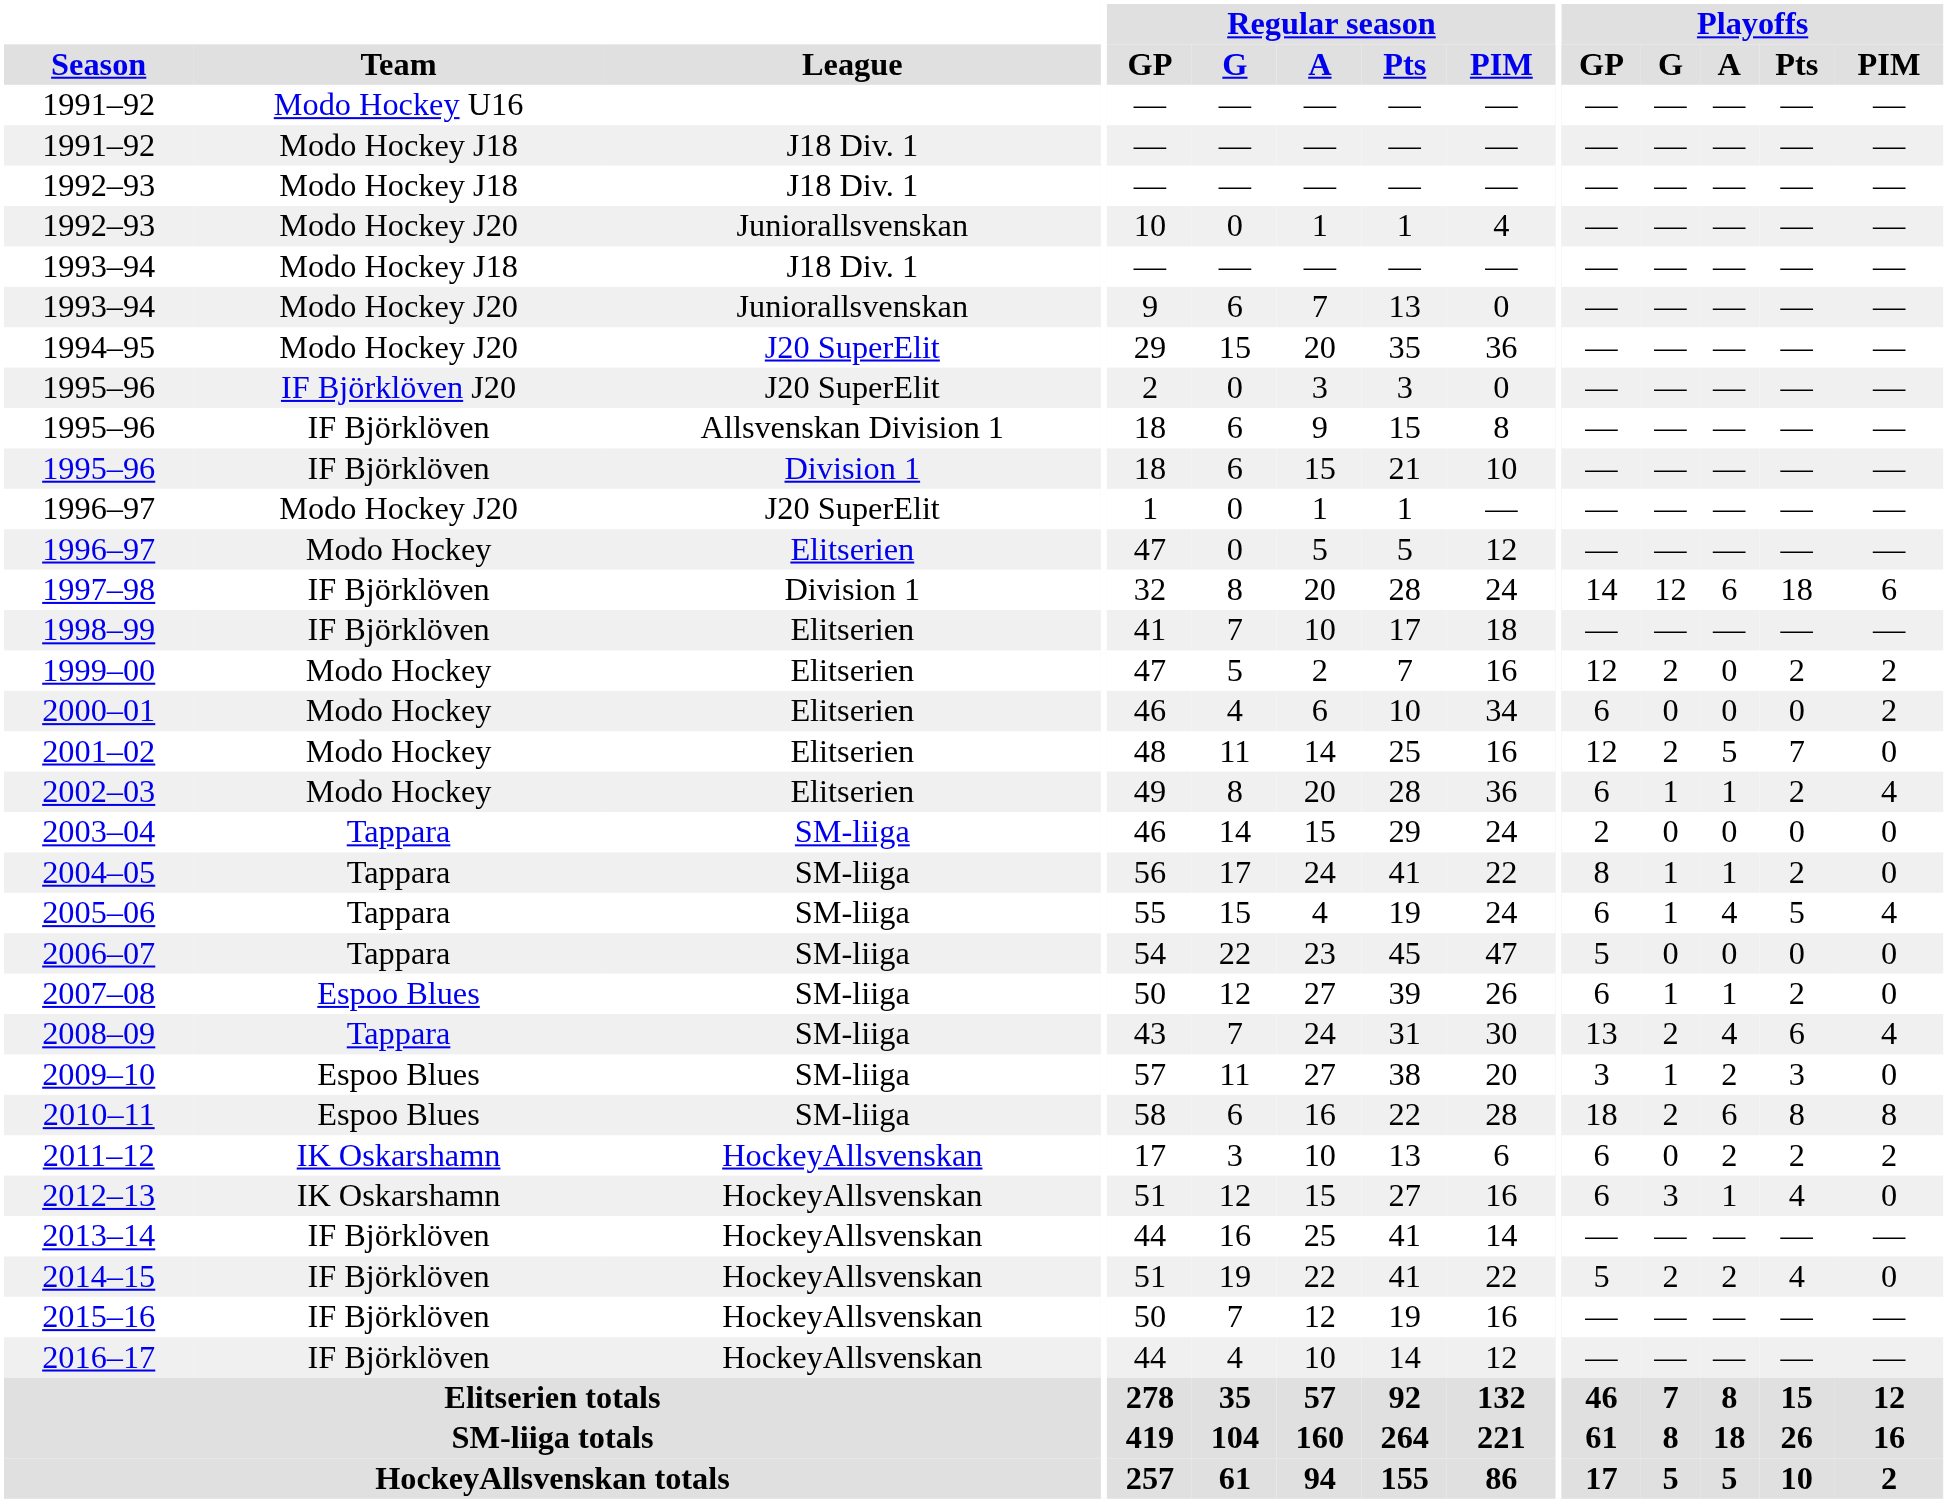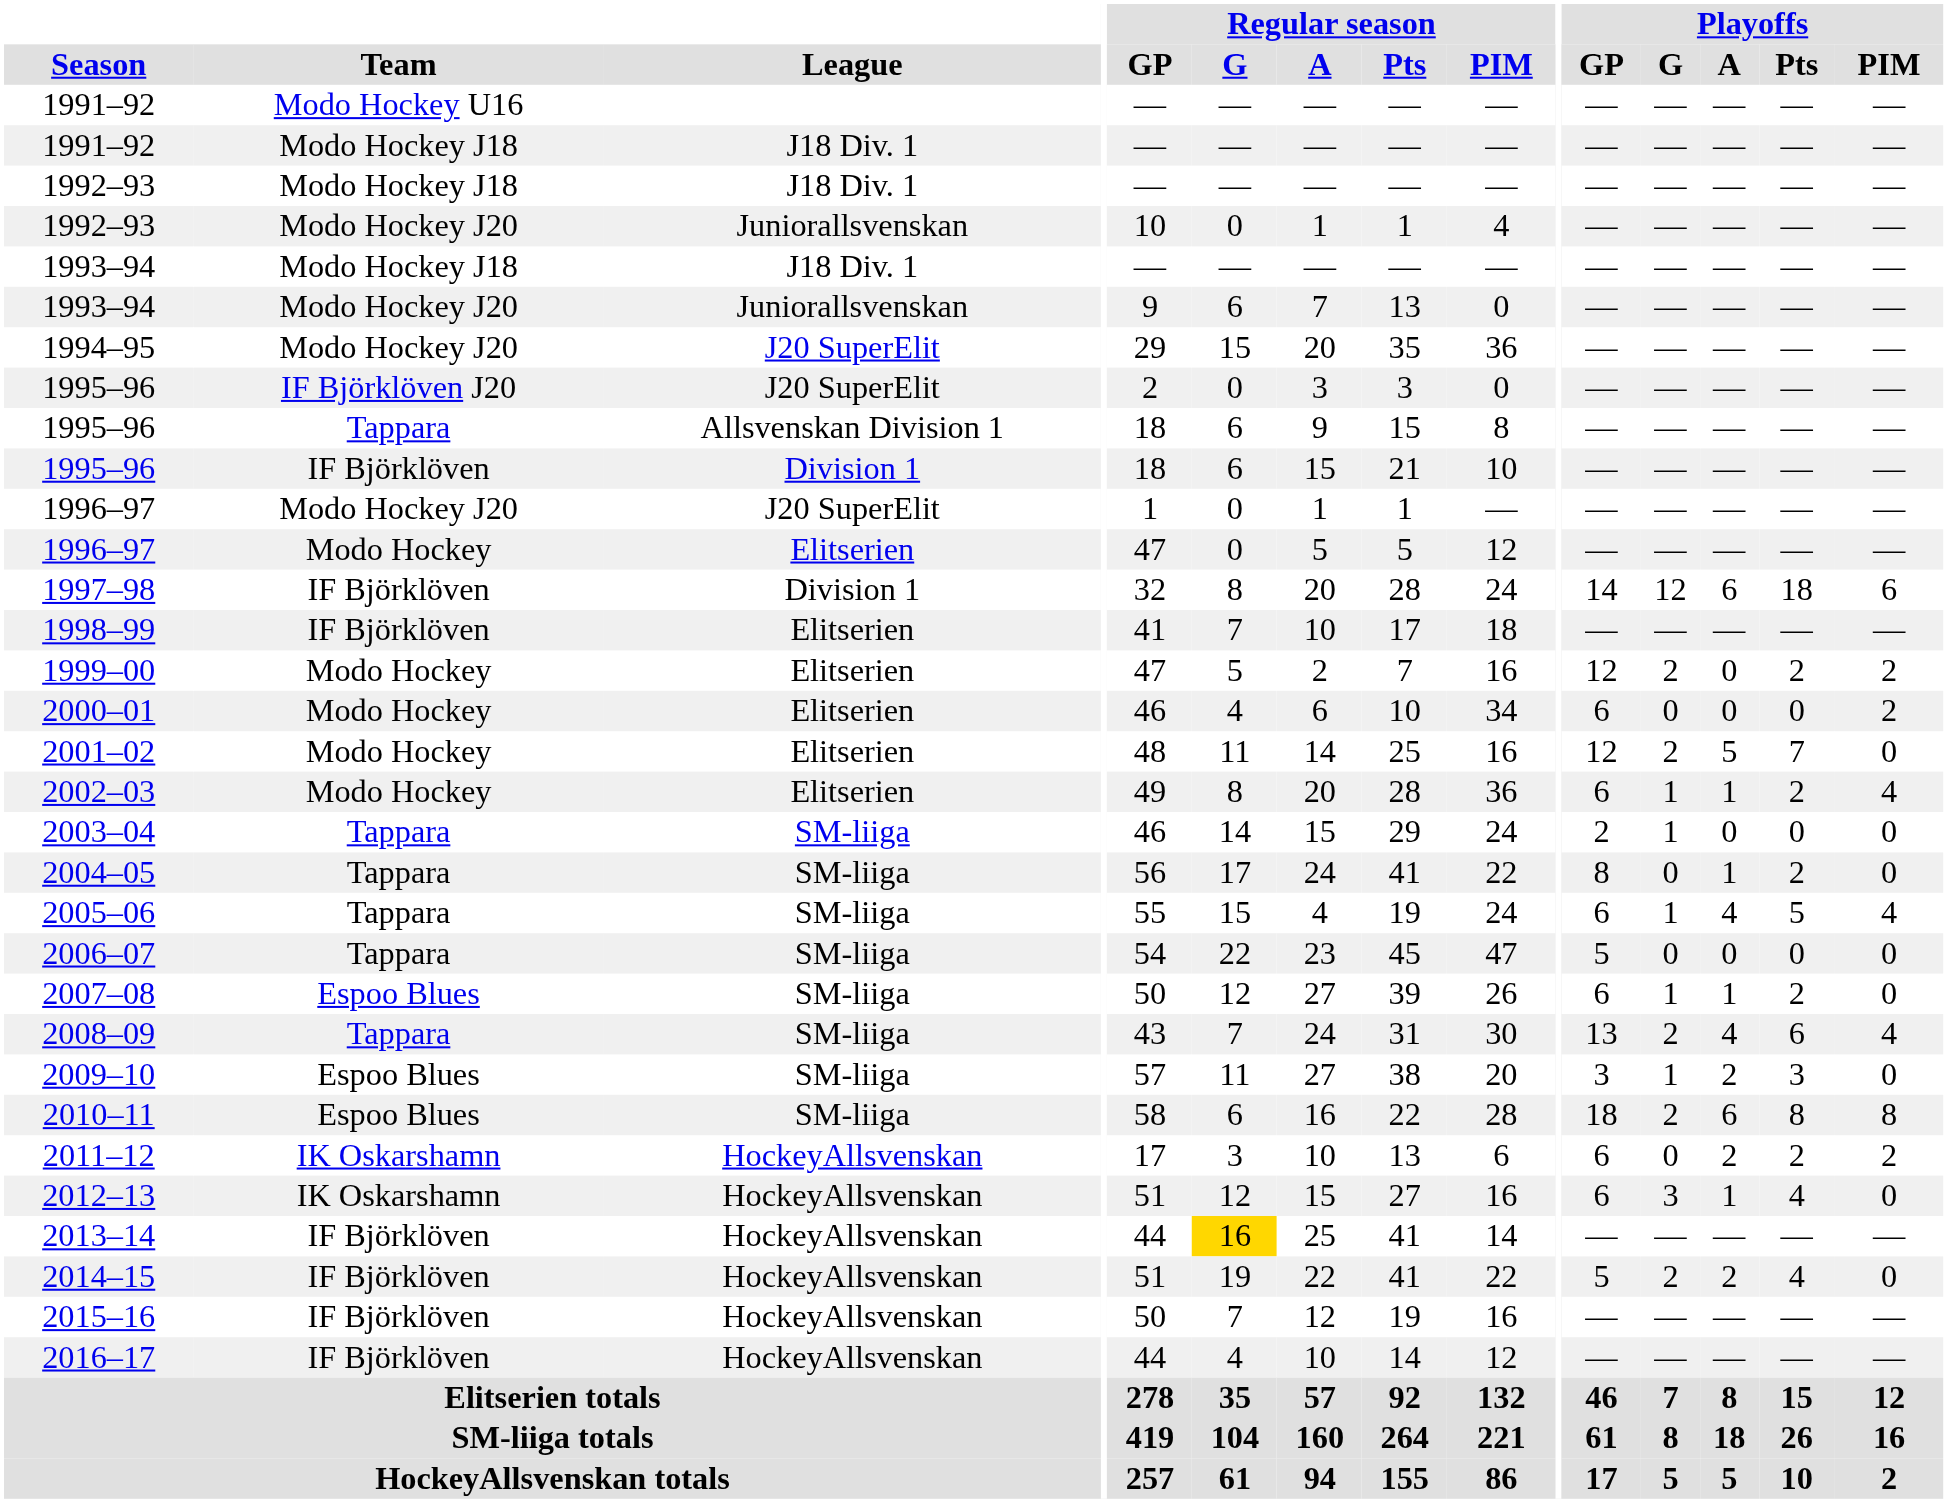 <table border="0" cellpadding="1" cellspacing="0" style="text-align:center; width:60em">
 <tr bgcolor="#e0e0e0">
 <th colspan="3" bgcolor="#ffffff"></th>
 <th rowspan="99" bgcolor="#ffffff"></th>
 <th colspan="5"><a href='#'>Regular season</a></th>
 <th rowspan="99" bgcolor="#ffffff"></th>
 <th colspan="5"><a href='#'>Playoffs</a></th>
 </tr>
 <tr bgcolor="#e0e0e0">
 <th><a href='#'>Season</a></th>
 <th>Team</th>
 <th>League</th>
 <th>GP</th>
 <th><a href='#'>G</a></th>
 <th><a href='#'>A</a></th>
 <th><a href='#'>Pts</a></th>
 <th><a href='#'>PIM</a></th>
 <th>GP</th>
 <th>G</th>
 <th>A</th>
 <th>Pts</th>
 <th>PIM</th>
 </tr>
 <tr>
 <td>1991–92</td>
 <td><a href='#'>Modo Hockey</a> U16</td>
 <td></td>
 <td>—</td>
 <td>—</td>
 <td>—</td>
 <td>—</td>
 <td>—</td>
 <td>—</td>
 <td>—</td>
 <td>—</td>
 <td>—</td>
 <td>—</td>
 </tr>
 <tr bgcolor="#f0f0f0">
 <td>1991–92</td>
 <td>Modo Hockey J18</td>
 <td>J18 Div. 1</td>
 <td>—</td>
 <td>—</td>
 <td>—</td>
 <td>—</td>
 <td>—</td>
 <td>—</td>
 <td>—</td>
 <td>—</td>
 <td>—</td>
 <td>—</td>
 </tr>
 <tr>
 <td>1992–93</td>
 <td>Modo Hockey J18</td>
 <td>J18 Div. 1</td>
 <td>—</td>
 <td>—</td>
 <td>—</td>
 <td>—</td>
 <td>—</td>
 <td>—</td>
 <td>—</td>
 <td>—</td>
 <td>—</td>
 <td>—</td>
 </tr>
 <tr bgcolor="#f0f0f0">
 <td>1992–93</td>
 <td>Modo Hockey J20</td>
 <td>Juniorallsvenskan</td>
 <td>10</td>
 <td>0</td>
 <td>1</td>
 <td>1</td>
 <td>4</td>
 <td>—</td>
 <td>—</td>
 <td>—</td>
 <td>—</td>
 <td>—</td>
 </tr>
 <tr>
 <td>1993–94</td>
 <td>Modo Hockey J18</td>
 <td>J18 Div. 1</td>
 <td>—</td>
 <td>—</td>
 <td>—</td>
 <td>—</td>
 <td>—</td>
 <td>—</td>
 <td>—</td>
 <td>—</td>
 <td>—</td>
 <td>—</td>
 </tr>
 <tr bgcolor="#f0f0f0">
 <td>1993–94</td>
 <td>Modo Hockey J20</td>
 <td>Juniorallsvenskan</td>
 <td>9</td>
 <td>6</td>
 <td>7</td>
 <td>13</td>
 <td>0</td>
 <td>—</td>
 <td>—</td>
 <td>—</td>
 <td>—</td>
 <td>—</td>
 </tr>
 <tr>
 <td>1994–95</td>
 <td>Modo Hockey J20</td>
 <td><a href='#'>J20 SuperElit</a></td>
 <td>29</td>
 <td>15</td>
 <td>20</td>
 <td>35</td>
 <td>36</td>
 <td>—</td>
 <td>—</td>
 <td>—</td>
 <td>—</td>
 <td>—</td>
 </tr>
 <tr bgcolor="#f0f0f0">
 <td>1995–96</td>
 <td><a href='#'>IF Björklöven</a> J20</td>
 <td>J20 SuperElit</td>
 <td>2</td>
 <td>0</td>
 <td>3</td>
 <td>3</td>
 <td>0</td>
 <td>—</td>
 <td>—</td>
 <td>—</td>
 <td>—</td>
 <td>—</td>
 </tr>
 <tr>
 <td>1995–96</td>
-<td>IF Björklöven</td>
+<td><a href='#'>Tappara</a></td>
 <td>Allsvenskan Division 1</td>
 <td>18</td>
 <td>6</td>
 <td>9</td>
 <td>15</td>
 <td>8</td>
 <td>—</td>
 <td>—</td>
 <td>—</td>
 <td>—</td>
 <td>—</td>
 </tr>
 <tr bgcolor="#f0f0f0">
 <td><a href='#'>1995–96</a></td>
 <td>IF Björklöven</td>
 <td><a href='#'>Division 1</a></td>
 <td>18</td>
 <td>6</td>
 <td>15</td>
 <td>21</td>
 <td>10</td>
 <td>—</td>
 <td>—</td>
 <td>—</td>
 <td>—</td>
 <td>—</td>
 </tr>
 <tr>
 <td>1996–97</td>
 <td>Modo Hockey J20</td>
 <td>J20 SuperElit</td>
 <td>1</td>
 <td>0</td>
 <td>1</td>
 <td>1</td>
 <td>—</td>
 <td>—</td>
 <td>—</td>
 <td>—</td>
 <td>—</td>
 <td>—</td>
 </tr>
 <tr bgcolor="#f0f0f0">
 <td><a href='#'>1996–97</a></td>
 <td>Modo Hockey</td>
 <td><a href='#'>Elitserien</a></td>
 <td>47</td>
 <td>0</td>
 <td>5</td>
 <td>5</td>
 <td>12</td>
 <td>—</td>
 <td>—</td>
 <td>—</td>
 <td>—</td>
 <td>—</td>
 </tr>
 <tr>
 <td><a href='#'>1997–98</a></td>
 <td>IF Björklöven</td>
 <td>Division 1</td>
 <td>32</td>
 <td>8</td>
 <td>20</td>
 <td>28</td>
 <td>24</td>
 <td>14</td>
 <td>12</td>
 <td>6</td>
 <td>18</td>
 <td>6</td>
 </tr>
 <tr bgcolor="#f0f0f0">
 <td><a href='#'>1998–99</a></td>
 <td>IF Björklöven</td>
 <td>Elitserien</td>
 <td>41</td>
 <td>7</td>
 <td>10</td>
 <td>17</td>
 <td>18</td>
 <td>—</td>
 <td>—</td>
 <td>—</td>
 <td>—</td>
 <td>—</td>
 </tr>
 <tr>
 <td><a href='#'>1999–00</a></td>
 <td>Modo Hockey</td>
 <td>Elitserien</td>
 <td>47</td>
 <td>5</td>
 <td>2</td>
 <td>7</td>
 <td>16</td>
 <td>12</td>
 <td>2</td>
 <td>0</td>
 <td>2</td>
 <td>2</td>
 </tr>
 <tr bgcolor="#f0f0f0">
 <td><a href='#'>2000–01</a></td>
 <td>Modo Hockey</td>
 <td>Elitserien</td>
 <td>46</td>
 <td>4</td>
 <td>6</td>
 <td>10</td>
 <td>34</td>
 <td>6</td>
 <td>0</td>
 <td>0</td>
 <td>0</td>
 <td>2</td>
 </tr>
 <tr>
 <td><a href='#'>2001–02</a></td>
 <td>Modo Hockey</td>
 <td>Elitserien</td>
 <td>48</td>
 <td>11</td>
 <td>14</td>
 <td>25</td>
 <td>16</td>
 <td>12</td>
 <td>2</td>
 <td>5</td>
 <td>7</td>
 <td>0</td>
 </tr>
 <tr bgcolor="#f0f0f0">
 <td><a href='#'>2002–03</a></td>
 <td>Modo Hockey</td>
 <td>Elitserien</td>
 <td>49</td>
 <td>8</td>
 <td>20</td>
 <td>28</td>
 <td>36</td>
 <td>6</td>
 <td>1</td>
 <td>1</td>
 <td>2</td>
 <td>4</td>
 </tr>
 <tr>
 <td><a href='#'>2003–04</a></td>
 <td><a href='#'>Tappara</a></td>
 <td><a href='#'>SM-liiga</a></td>
 <td>46</td>
 <td>14</td>
 <td>15</td>
 <td>29</td>
 <td>24</td>
 <td>2</td>
-<td>0</td>
+<td>1</td>
 <td>0</td>
 <td>0</td>
 <td>0</td>
 </tr>
 <tr bgcolor="#f0f0f0">
 <td><a href='#'>2004–05</a></td>
 <td>Tappara</td>
 <td>SM-liiga</td>
 <td>56</td>
 <td>17</td>
 <td>24</td>
 <td>41</td>
 <td>22</td>
 <td>8</td>
-<td>1</td>
+<td>0</td>
 <td>1</td>
 <td>2</td>
 <td>0</td>
 </tr>
 <tr>
 <td><a href='#'>2005–06</a></td>
 <td>Tappara</td>
 <td>SM-liiga</td>
 <td>55</td>
 <td>15</td>
 <td>4</td>
 <td>19</td>
 <td>24</td>
 <td>6</td>
 <td>1</td>
 <td>4</td>
 <td>5</td>
 <td>4</td>
 </tr>
 <tr bgcolor="#f0f0f0">
 <td><a href='#'>2006–07</a></td>
 <td>Tappara</td>
 <td>SM-liiga</td>
 <td>54</td>
 <td>22</td>
 <td>23</td>
 <td>45</td>
 <td>47</td>
 <td>5</td>
 <td>0</td>
 <td>0</td>
 <td>0</td>
 <td>0</td>
 </tr>
 <tr>
 <td><a href='#'>2007–08</a></td>
 <td><a href='#'>Espoo Blues</a></td>
 <td>SM-liiga</td>
 <td>50</td>
 <td>12</td>
 <td>27</td>
 <td>39</td>
 <td>26</td>
 <td>6</td>
 <td>1</td>
 <td>1</td>
 <td>2</td>
 <td>0</td>
 </tr>
 <tr bgcolor="#f0f0f0">
 <td><a href='#'>2008–09</a></td>
 <td><a href='#'>Tappara</a></td>
 <td>SM-liiga</td>
 <td>43</td>
 <td>7</td>
 <td>24</td>
 <td>31</td>
 <td>30</td>
 <td>13</td>
 <td>2</td>
 <td>4</td>
 <td>6</td>
 <td>4</td>
 </tr>
 <tr>
 <td><a href='#'>2009–10</a></td>
 <td>Espoo Blues</td>
 <td>SM-liiga</td>
 <td>57</td>
 <td>11</td>
 <td>27</td>
 <td>38</td>
 <td>20</td>
 <td>3</td>
 <td>1</td>
 <td>2</td>
 <td>3</td>
 <td>0</td>
 </tr>
 <tr bgcolor="#f0f0f0">
 <td><a href='#'>2010–11</a></td>
 <td>Espoo Blues</td>
 <td>SM-liiga</td>
 <td>58</td>
 <td>6</td>
 <td>16</td>
 <td>22</td>
 <td>28</td>
 <td>18</td>
 <td>2</td>
 <td>6</td>
 <td>8</td>
 <td>8</td>
 </tr>
 <tr>
 <td><a href='#'>2011–12</a></td>
 <td><a href='#'>IK Oskarshamn</a></td>
 <td><a href='#'>HockeyAllsvenskan</a></td>
 <td>17</td>
 <td>3</td>
 <td>10</td>
 <td>13</td>
 <td>6</td>
 <td>6</td>
 <td>0</td>
 <td>2</td>
 <td>2</td>
 <td>2</td>
 </tr>
 <tr bgcolor="#f0f0f0">
 <td><a href='#'>2012–13</a></td>
 <td>IK Oskarshamn</td>
 <td>HockeyAllsvenskan</td>
 <td>51</td>
 <td>12</td>
 <td>15</td>
 <td>27</td>
 <td>16</td>
 <td>6</td>
 <td>3</td>
 <td>1</td>
 <td>4</td>
 <td>0</td>
 </tr>
 <tr>
 <td><a href='#'>2013–14</a></td>
 <td>IF Björklöven</td>
 <td>HockeyAllsvenskan</td>
 <td>44</td>
-<td>16</td>
+<td style="background: gold;">16</td>
 <td>25</td>
 <td>41</td>
 <td>14</td>
 <td>—</td>
 <td>—</td>
 <td>—</td>
 <td>—</td>
 <td>—</td>
 </tr>
 <tr bgcolor="#f0f0f0">
 <td><a href='#'>2014–15</a></td>
 <td>IF Björklöven</td>
 <td>HockeyAllsvenskan</td>
 <td>51</td>
 <td>19</td>
 <td>22</td>
 <td>41</td>
 <td>22</td>
 <td>5</td>
 <td>2</td>
 <td>2</td>
 <td>4</td>
 <td>0</td>
 </tr>
 <tr>
 <td><a href='#'>2015–16</a></td>
 <td>IF Björklöven</td>
 <td>HockeyAllsvenskan</td>
 <td>50</td>
 <td>7</td>
 <td>12</td>
 <td>19</td>
 <td>16</td>
 <td>—</td>
 <td>—</td>
 <td>—</td>
 <td>—</td>
 <td>—</td>
 </tr>
 <tr bgcolor="#f0f0f0">
 <td><a href='#'>2016–17</a></td>
 <td>IF Björklöven</td>
 <td>HockeyAllsvenskan</td>
 <td>44</td>
 <td>4</td>
 <td>10</td>
 <td>14</td>
 <td>12</td>
 <td>—</td>
 <td>—</td>
 <td>—</td>
 <td>—</td>
 <td>—</td>
 </tr>
 <tr>
 </tr>
 <tr ALIGN="center" bgcolor="#e0e0e0">
 <th colspan="3">Elitserien totals</th>
 <th ALIGN="center">278</th>
 <th ALIGN="center">35</th>
 <th ALIGN="center">57</th>
 <th ALIGN="center">92</th>
 <th ALIGN="center">132</th>
 <th ALIGN="center">46</th>
 <th ALIGN="center">7</th>
 <th ALIGN="center">8</th>
 <th ALIGN="center">15</th>
 <th ALIGN="center">12</th>
 </tr>
 <tr>
 </tr>
 <tr ALIGN="center" bgcolor="#e0e0e0">
 <th colspan="3">SM-liiga totals</th>
 <th ALIGN="center">419</th>
 <th ALIGN="center">104</th>
 <th ALIGN="center">160</th>
 <th ALIGN="center">264</th>
 <th ALIGN="center">221</th>
 <th ALIGN="center">61</th>
 <th ALIGN="center">8</th>
 <th ALIGN="center">18</th>
 <th ALIGN="center">26</th>
 <th ALIGN="center">16</th>
 </tr>
 <tr>
 </tr>
 <tr ALIGN="center" bgcolor="#e0e0e0">
 <th colspan="3">HockeyAllsvenskan totals</th>
 <th ALIGN="center">257</th>
 <th ALIGN="center">61</th>
 <th ALIGN="center">94</th>
 <th ALIGN="center">155</th>
 <th ALIGN="center">86</th>
 <th ALIGN="center">17</th>
 <th ALIGN="center">5</th>
 <th ALIGN="center">5</th>
 <th ALIGN="center">10</th>
 <th ALIGN="center">2</th>
 </tr>
 </table>
